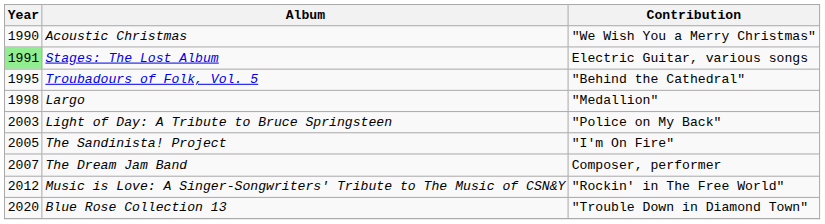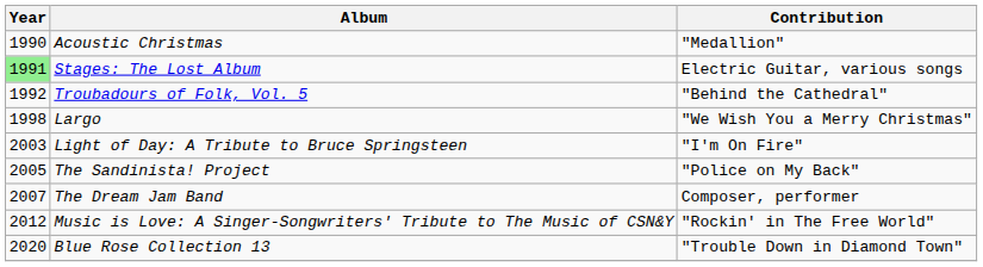 <table class="wikitable">
 <tr>
 <th>Year</th>
 <th>Album</th>
 <th>Contribution</th>
 </tr>
 <tr>
 <td>1990</td>
 <td><em>Acoustic Christmas</em></td>
-<td>"We Wish You a Merry Christmas"</td>
+<td>"Medallion"</td>
 </tr>
 <tr>
 <td style="background: lightgreen;">1991</td>
 <td><em><a href='#'>Stages: The Lost Album</a></em></td>
 <td>Electric Guitar, various songs</td>
 </tr>
 <tr>
-<td>1995</td>
+<td>1992</td>
 <td><em><a href='#'>Troubadours of Folk, Vol. 5</a></em></td>
 <td>"Behind the Cathedral"</td>
 </tr>
 <tr>
 <td>1998</td>
 <td><em>Largo</em></td>
-<td>"Medallion"</td>
+<td>"We Wish You a Merry Christmas"</td>
 </tr>
 <tr>
 <td>2003</td>
 <td><em>Light of Day: A Tribute to Bruce Springsteen</em></td>
-<td>"Police on My Back"</td>
+<td>"I'm On Fire"</td>
 </tr>
 <tr>
 <td>2005</td>
 <td><em>The Sandinista! Project</em></td>
-<td>"I'm On Fire"</td>
+<td>"Police on My Back"</td>
 </tr>
 <tr>
 <td>2007</td>
 <td><em>The Dream Jam Band</em></td>
 <td>Composer, performer</td>
 </tr>
 <tr>
 <td>2012</td>
 <td><em>Music is Love: A Singer-Songwriters' Tribute to The Music of CSN&Y</em></td>
 <td>"Rockin' in The Free World"</td>
 </tr>
 <tr>
 <td>2020</td>
 <td><em>Blue Rose Collection 13</em></td>
 <td>"Trouble Down in Diamond Town"</td>
 </tr>
 <tr>
 </tr>
 </table>
